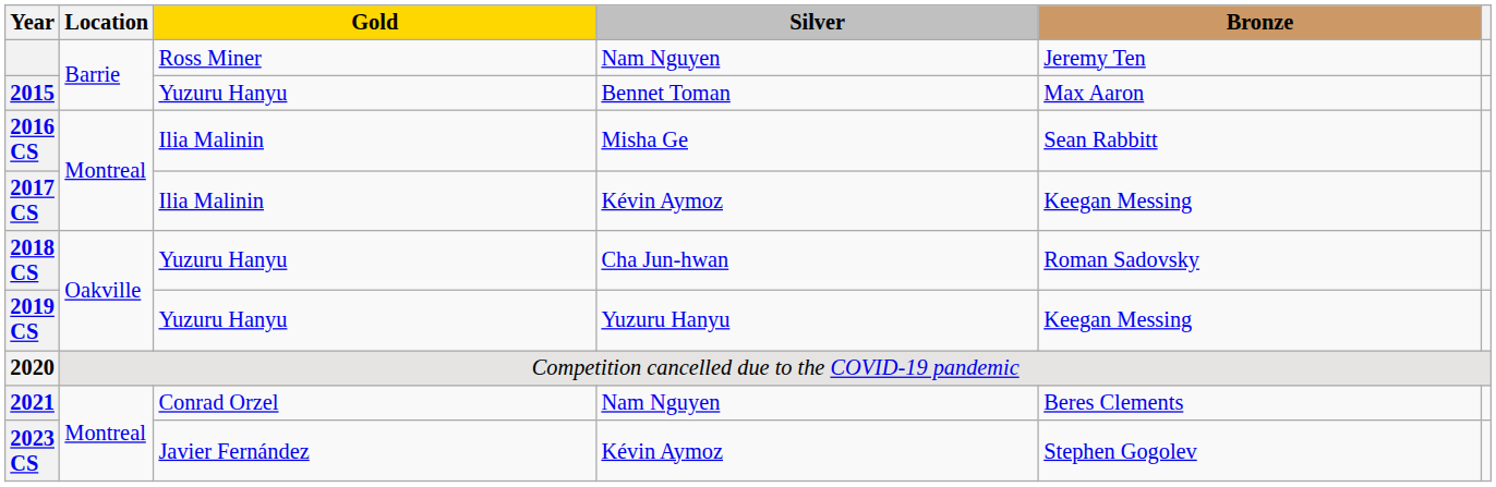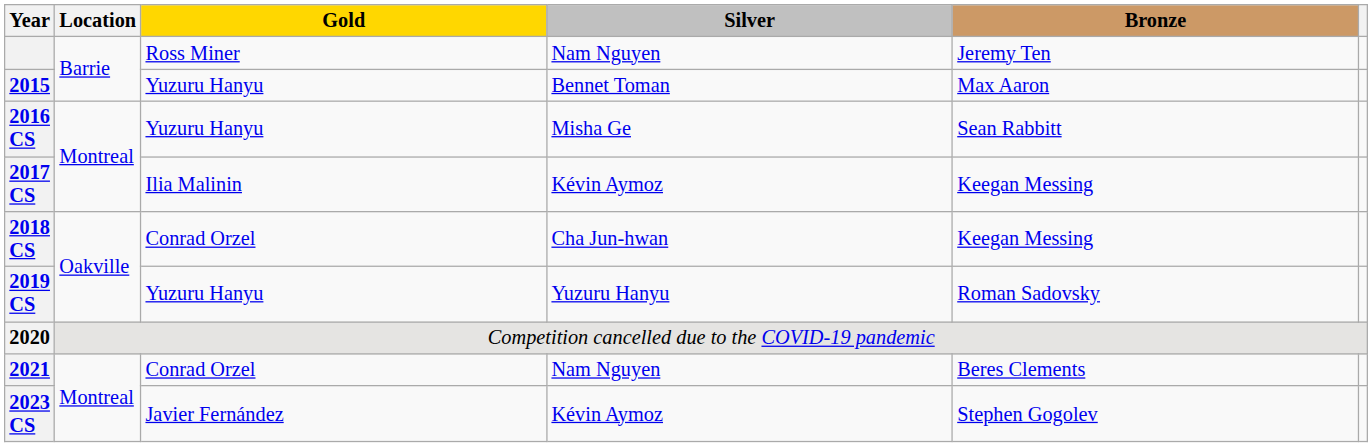 <table class="wikitable unsortable" style="text-align:left; width:85%">
 <tr>
 <th scope="col" style="text-align:center">Year</th>
 <th scope="col" style="text-align:center">Location</th>
 <td scope="col" style="text-align:center; width:30%; background:gold"><strong>Gold</strong></td>
 <td scope="col" style="text-align:center; width:30%; background:silver"><strong>Silver</strong></td>
 <td scope="col" style="text-align:center; width:30%; background:#c96"><strong>Bronze</strong></td>
 <th scope="col" style="text-align:center"></th>
 </tr>
 <tr>
 <th scope="row" style="text-align:left"></th>
 <td rowspan="2"><a href='#'>Barrie</a></td>
 <td> <a href='#'>Ross Miner</a></td>
 <td> <a href='#'>Nam Nguyen</a></td>
 <td> <a href='#'>Jeremy Ten</a></td>
 <td></td>
 </tr>
 <tr>
 <th scope="row" style="text-align:left"><a href='#'>2015</a></th>
 <td> <a href='#'>Yuzuru Hanyu</a></td>
 <td> <a href='#'>Bennet Toman</a></td>
 <td> <a href='#'>Max Aaron</a></td>
 <td></td>
 </tr>
 <tr>
 <th scope="row" style="text-align:left"><a href='#'>2016 CS</a></th>
 <td rowspan="2"><a href='#'>Montreal</a></td>
-<td> <a href='#'>Ilia Malinin</a></td>
+<td> <a href='#'>Yuzuru Hanyu</a></td>
 <td> <a href='#'>Misha Ge</a></td>
 <td> <a href='#'>Sean Rabbitt</a></td>
 <td></td>
 </tr>
 <tr>
 <th scope="row" style="text-align:left"><a href='#'>2017 CS</a></th>
 <td> <a href='#'>Ilia Malinin</a></td>
 <td> <a href='#'>Kévin Aymoz</a></td>
 <td> <a href='#'>Keegan Messing</a></td>
 <td></td>
 </tr>
 <tr>
 <th scope="row" style="text-align:left"><a href='#'>2018 CS</a></th>
 <td rowspan="2"><a href='#'>Oakville</a></td>
-<td> <a href='#'>Yuzuru Hanyu</a></td>
+<td> <a href='#'>Conrad Orzel</a></td>
 <td> <a href='#'>Cha Jun-hwan</a></td>
-<td> <a href='#'>Roman Sadovsky</a></td>
+<td> <a href='#'>Keegan Messing</a></td>
 <td></td>
 </tr>
 <tr>
 <th scope="row" style="text-align:left"><a href='#'>2019 CS</a></th>
 <td> <a href='#'>Yuzuru Hanyu</a></td>
 <td> <a href='#'>Yuzuru Hanyu</a></td>
-<td> <a href='#'>Keegan Messing</a></td>
+<td> <a href='#'>Roman Sadovsky</a></td>
 <td></td>
 </tr>
 <tr>
 <th scope="row" style="text-align:left">2020</th>
 <td colspan="5" align=center bgcolor="e5e4e2"><em>Competition cancelled due to the <a href='#'>COVID-19 pandemic</a></em></td>
 </tr>
 <tr>
 <th scope="row" style="text-align:left"><a href='#'>2021</a></th>
 <td rowspan="2"><a href='#'>Montreal</a></td>
 <td> <a href='#'>Conrad Orzel</a></td>
 <td> <a href='#'>Nam Nguyen</a></td>
 <td> <a href='#'>Beres Clements</a></td>
 <td></td>
 </tr>
 <tr>
 <th scope="row" style="text-align:left"><a href='#'>2023 CS</a></th>
 <td> <a href='#'>Javier Fernández</a></td>
 <td> <a href='#'>Kévin Aymoz</a></td>
 <td> <a href='#'>Stephen Gogolev</a></td>
 <td></td>
 </tr>
 </table>
